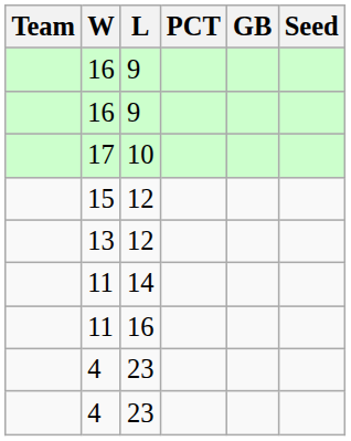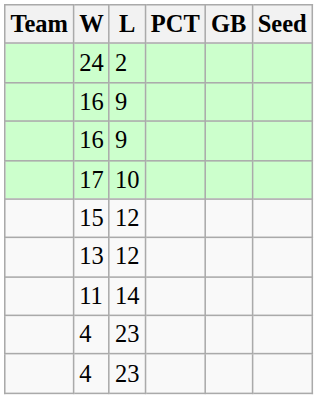 <table class=wikitable>
 <tr>
 <th>Team</th>
 <th>W</th>
 <th>L</th>
 <th>PCT</th>
 <th>GB</th>
 <th>Seed</th>
+</tr>
+<tr bgcolor=#ccffcc>
+<td></td>
+<td>24</td>
+<td>2</td>
+<td></td>
+<td></td>
+<td></td>
 </tr>
 <tr bgcolor=#ccffcc>
 <td></td>
 <td>16</td>
 <td>9</td>
 <td></td>
 <td></td>
 <td></td>
 </tr>
 <tr bgcolor=#ccffcc>
 <td></td>
 <td>16</td>
 <td>9</td>
 <td></td>
 <td></td>
 <td></td>
 </tr>
 <tr bgcolor=#ccffcc>
 <td></td>
 <td>17</td>
 <td>10</td>
 <td></td>
 <td></td>
 <td></td>
 </tr>
 <tr>
 <td></td>
 <td>15</td>
 <td>12</td>
 <td></td>
 <td></td>
 <td></td>
 </tr>
 <tr>
 <td></td>
 <td>13</td>
 <td>12</td>
 <td></td>
 <td></td>
 <td></td>
 </tr>
 <tr>
 <td></td>
 <td>11</td>
 <td>14</td>
 <td></td>
 <td></td>
 <td></td>
 </tr>
 <tr>
 <td></td>
-<td>11</td>
-<td>16</td>
-<td></td>
-<td></td>
-<td></td>
-</tr>
-<tr>
-<td></td>
 <td>4</td>
 <td>23</td>
 <td></td>
 <td></td>
 <td></td>
 </tr>
 <tr>
 <td></td>
 <td>4</td>
 <td>23</td>
 <td></td>
 <td></td>
 <td></td>
 </tr>
 </table>
